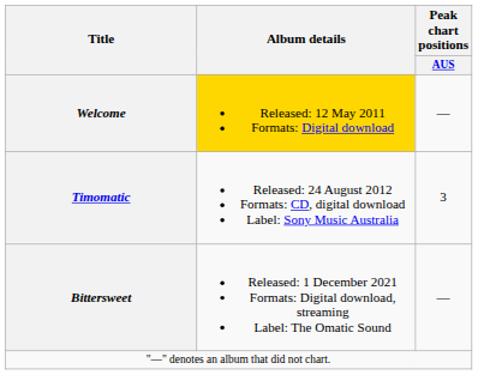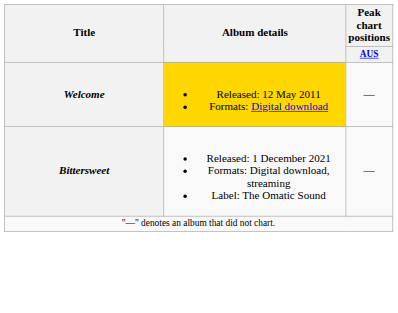 <table class="wikitable plainrowheaders" style="text-align:center;">
 <tr>
 <th scope="col" rowspan="2" style="width:14em;">Title</th>
 <th scope="col" rowspan="2" style="width:16em;">Album details</th>
 <th scope="col" colspan="1">Peak chart positions</th>
 </tr>
 <tr>
 <th scope="col" style="width:3em;font-size:85%;"><a href='#'>AUS</a><br></th>
 </tr>
 <tr>
 <th scope="row"><em>Welcome</em></th>
 <td style="background: gold;"><br><ul><li>Released: 12 May 2011</li><li>Formats: <a href='#'>Digital download</a></li></ul></td>
 <td>—</td>
 </tr>
 <tr>
-<th scope="row"><em><a href='#'>Timomatic</a></em></th>
-<td><br><ul><li>Released: 24 August 2012</li><li>Formats: <a href='#'>CD</a>, digital download</li><li>Label: <a href='#'>Sony Music Australia</a></li></ul></td>
-<td>3</td>
-</tr>
-<tr>
 <th scope="row"><em>Bittersweet</em></th>
 <td><br><ul><li>Released: 1 December 2021</li><li>Formats: Digital download, streaming</li><li>Label: The Omatic Sound</li></ul></td>
 <td>—</td>
 </tr>
 <tr>
 <td colspan="3" style="font-size:85%">"—" denotes an album that did not chart.</td>
 </tr>
 </table>
